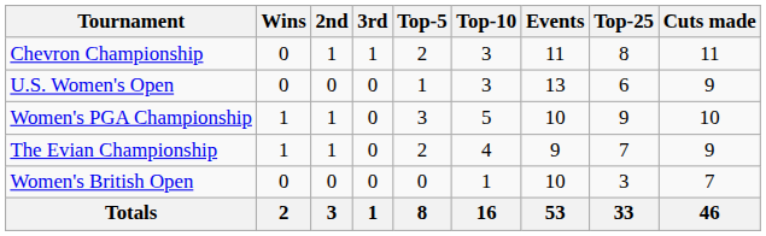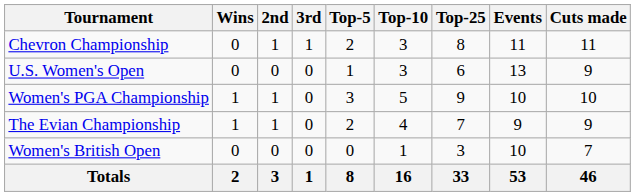 <table class=wikitable style=text-align:center>
 <tr>
 <th>Tournament</th>
 <th>Wins</th>
 <th>2nd</th>
 <th>3rd</th>
 <th>Top-5</th>
 <th>Top-10</th>
+<th>Top-25</th>
 <th>Events</th>
-<th>Top-25</th>
 <th>Cuts made</th>
 </tr>
 <tr>
 <td align=left><a href='#'>Chevron Championship</a></td>
 <td>0</td>
 <td>1</td>
 <td>1</td>
 <td>2</td>
 <td>3</td>
+<td>8</td>
 <td>11</td>
-<td>8</td>
 <td>11</td>
 </tr>
 <tr>
 <td align=left><a href='#'>U.S. Women's Open</a></td>
 <td>0</td>
 <td>0</td>
 <td>0</td>
 <td>1</td>
 <td>3</td>
+<td>6</td>
 <td>13</td>
-<td>6</td>
 <td>9</td>
 </tr>
 <tr>
 <td align=left><a href='#'>Women's PGA Championship</a></td>
 <td>1</td>
 <td>1</td>
 <td>0</td>
 <td>3</td>
 <td>5</td>
+<td>9</td>
 <td>10</td>
-<td>9</td>
 <td>10</td>
 </tr>
 <tr>
 <td align=left><a href='#'>The Evian Championship</a></td>
 <td>1</td>
 <td>1</td>
 <td>0</td>
 <td>2</td>
 <td>4</td>
+<td>7</td>
 <td>9</td>
-<td>7</td>
 <td>9</td>
 </tr>
 <tr>
 <td align=left><a href='#'>Women's British Open</a></td>
 <td>0</td>
 <td>0</td>
 <td>0</td>
 <td>0</td>
 <td>1</td>
+<td>3</td>
 <td>10</td>
-<td>3</td>
 <td>7</td>
 </tr>
 <tr>
 <th>Totals</th>
 <th>2</th>
 <th>3</th>
 <th>1</th>
 <th>8</th>
 <th>16</th>
+<th>33</th>
 <th>53</th>
-<th>33</th>
 <th>46</th>
 </tr>
 </table>
